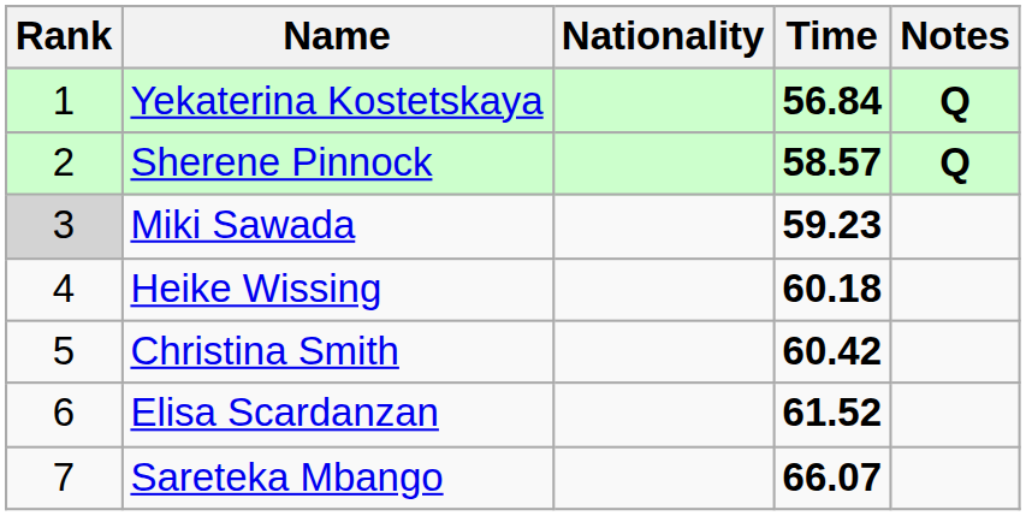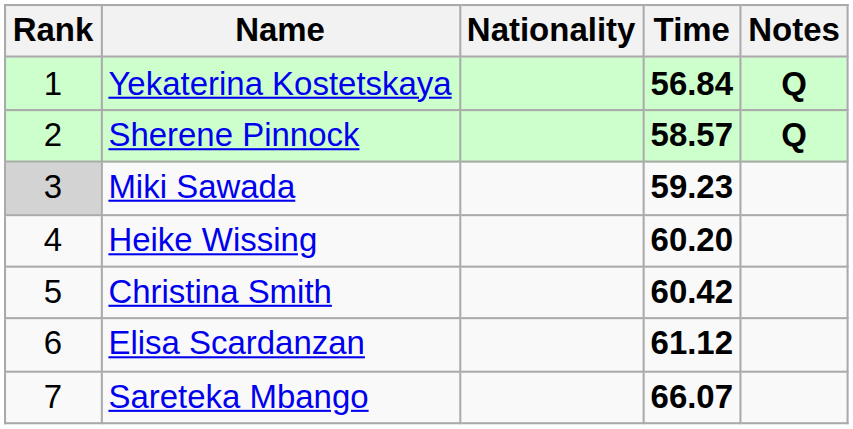 <table class="wikitable sortable" style="text-align:center">
 <tr>
 <th>Rank</th>
 <th>Name</th>
 <th>Nationality</th>
 <th>Time</th>
 <th>Notes</th>
 </tr>
 <tr bgcolor=ccffcc>
 <td>1</td>
 <td align=left><a href='#'>Yekaterina Kostetskaya</a></td>
 <td align=left></td>
 <td><strong>56.84</strong></td>
 <td><strong>Q</strong></td>
 </tr>
 <tr bgcolor=ccffcc>
 <td>2</td>
 <td align=left><a href='#'>Sherene Pinnock</a></td>
 <td align=left></td>
 <td><strong>58.57</strong></td>
 <td><strong>Q</strong></td>
 </tr>
 <tr>
 <td style="background: lightgrey;">3</td>
 <td align=left><a href='#'>Miki Sawada</a></td>
 <td align=left></td>
 <td><strong>59.23</strong></td>
 <td></td>
 </tr>
 <tr>
 <td>4</td>
 <td align=left><a href='#'>Heike Wissing</a></td>
 <td align=left></td>
-<td><strong>60.18</strong></td>
+<td><strong>60.20</strong></td>
 <td></td>
 </tr>
 <tr>
 <td>5</td>
 <td align=left><a href='#'>Christina Smith</a></td>
 <td align=left></td>
 <td><strong>60.42</strong></td>
 <td></td>
 </tr>
 <tr>
 <td>6</td>
 <td align=left><a href='#'>Elisa Scardanzan</a></td>
 <td align=left></td>
-<td><strong>61.52</strong></td>
+<td><strong>61.12</strong></td>
 <td></td>
 </tr>
 <tr>
 <td>7</td>
 <td align=left><a href='#'>Sareteka Mbango</a></td>
 <td align=left></td>
 <td><strong>66.07</strong></td>
 <td></td>
 </tr>
 </table>
